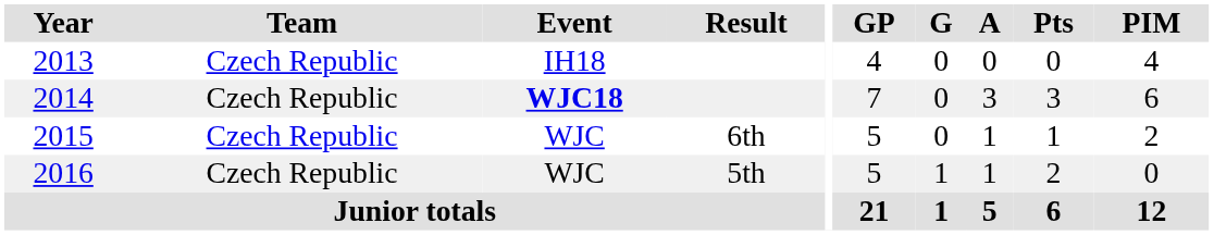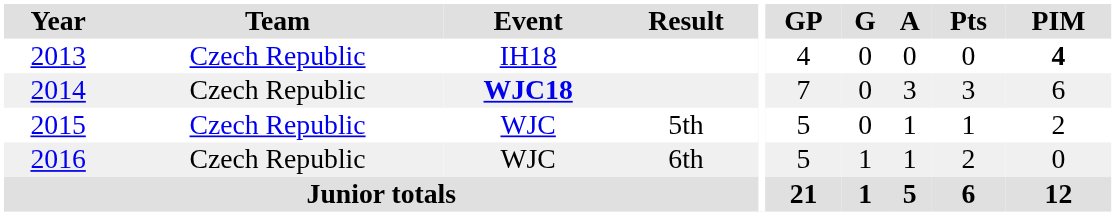 <table border="0" cellpadding="1" cellspacing="0" ID="Table3" style="text-align:center; width:40em">
 <tr ALIGN="center" bgcolor="#e0e0e0">
 <th>Year</th>
 <th>Team</th>
 <th>Event</th>
 <th>Result</th>
 <th rowspan="102" bgcolor="#ffffff"></th>
 <th>GP</th>
 <th>G</th>
 <th>A</th>
 <th>Pts</th>
 <th>PIM</th>
 </tr>
 <tr>
 <td><a href='#'>2013</a></td>
 <td><a href='#'>Czech Republic</a></td>
 <td><a href='#'>IH18</a></td>
 <td></td>
 <td>4</td>
 <td>0</td>
 <td>0</td>
 <td>0</td>
-<td>4</td>
+<td><strong>4</strong></td>
 </tr>
 <tr bgcolor="#f0f0f0">
 <td><a href='#'>2014</a></td>
 <td>Czech Republic</td>
 <td><strong><a href='#'>WJC18</a></strong></td>
 <td></td>
 <td>7</td>
 <td>0</td>
 <td>3</td>
 <td>3</td>
 <td>6</td>
 </tr>
 <tr>
 <td><a href='#'>2015</a></td>
 <td><a href='#'>Czech Republic</a></td>
 <td><a href='#'>WJC</a></td>
-<td>6th</td>
+<td>5th</td>
 <td>5</td>
 <td>0</td>
 <td>1</td>
 <td>1</td>
 <td>2</td>
 </tr>
 <tr bgcolor="#f0f0f0">
 <td><a href='#'>2016</a></td>
 <td>Czech Republic</td>
 <td>WJC</td>
-<td>5th</td>
+<td>6th</td>
 <td>5</td>
 <td>1</td>
 <td>1</td>
 <td>2</td>
 <td>0</td>
 </tr>
 <tr bgcolor="#e0e0e0">
 <th colspan="4">Junior totals</th>
 <th>21</th>
 <th>1</th>
 <th>5</th>
 <th>6</th>
 <th>12</th>
 </tr>
 </table>
